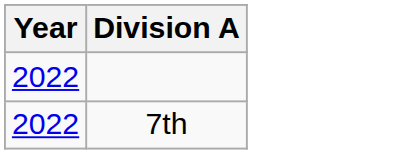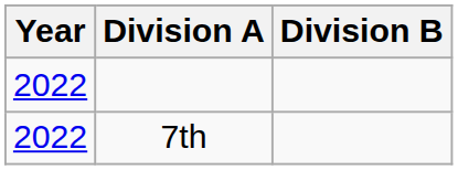 <table class="wikitable" style="text-align:center">
 <tr>
 <th>Year</th>
 <th>Division A</th>
+<th>Division B</th>
 </tr>
 <tr>
 <td><a href='#'>2022</a></td>
+<td></td>
 <td></td>
 </tr>
 <tr>
 <td><a href='#'>2022</a></td>
 <td>7th</td>
+<td></td>
 </tr>
 </table>
